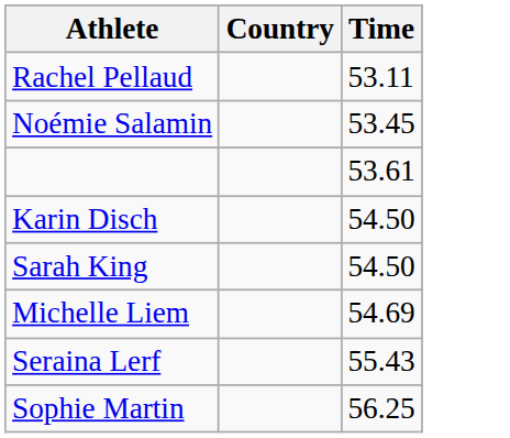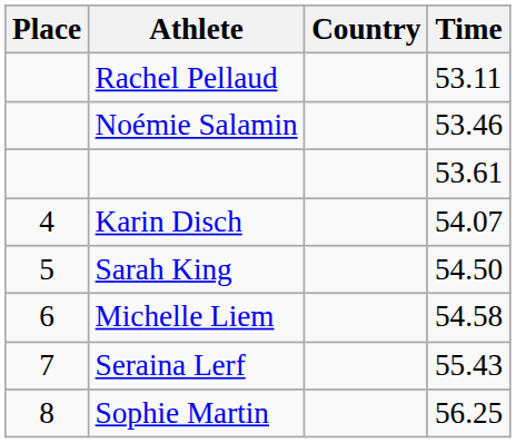 <table class="wikitable">
 <tr>
+<th>Place</th>
 <th>Athlete</th>
 <th>Country</th>
 <th>Time</th>
 </tr>
 <tr>
+<td align=center></td>
 <td><a href='#'>Rachel Pellaud</a></td>
 <td></td>
 <td>53.11</td>
 </tr>
 <tr>
+<td align=center></td>
 <td><a href='#'>Noémie Salamin</a></td>
 <td></td>
-<td>53.45</td>
+<td>53.46</td>
 </tr>
 <tr>
+<td align=center></td>
 <td></td>
 <td></td>
 <td>53.61</td>
 </tr>
 <tr>
+<td align=center>4</td>
 <td><a href='#'>Karin Disch</a></td>
 <td></td>
-<td>54.50</td>
+<td>54.07</td>
 </tr>
 <tr>
+<td align=center>5</td>
 <td><a href='#'>Sarah King</a></td>
 <td></td>
 <td>54.50</td>
 </tr>
 <tr>
+<td align=center>6</td>
 <td><a href='#'>Michelle Liem</a></td>
 <td></td>
-<td>54.69</td>
+<td>54.58</td>
 </tr>
 <tr>
+<td align=center>7</td>
 <td><a href='#'>Seraina Lerf</a></td>
 <td></td>
 <td>55.43</td>
 </tr>
 <tr>
+<td align=center>8</td>
 <td><a href='#'>Sophie Martin</a></td>
 <td></td>
 <td>56.25</td>
 </tr>
 </table>
